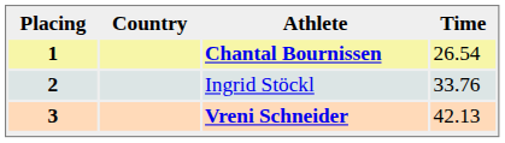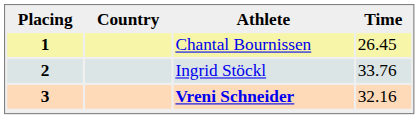 <table style="border-style:solid;border-width:1px;border-color:#808080;background-color:#EFEFEF" cellspacing="2" cellpadding="2" width="380px">
 <tr bgcolor="#EFEFEF">
 <th>Placing</th>
 <th>Country</th>
 <th>Athlete</th>
 <th>Time</th>
 </tr>
 <tr align="center" valign="top" bgcolor="#F7F6A8">
 <th>1</th>
 <td></td>
-<td align="left"><strong><a href='#'>Chantal Bournissen</a></strong></td>
-<td align="left">26.54</td>
+<td align="left"><a href='#'>Chantal Bournissen</a></td>
+<td align="left">26.45</td>
 </tr>
 <tr align="center" valign="top" bgcolor="#DCE5E5">
 <th>2</th>
 <td></td>
 <td align="left"><a href='#'>Ingrid Stöckl</a></td>
 <td align="left">33.76</td>
 </tr>
 <tr align="center" valign="top" bgcolor="#FFDAB9">
 <th>3</th>
 <td></td>
 <td align="left"><strong><a href='#'>Vreni Schneider</a></strong></td>
-<td align="left">42.13</td>
+<td align="left">32.16</td>
 </tr>
 <tr align="center" valign="top" bgcolor="#FFFFFF">
 </tr>
 </table>
